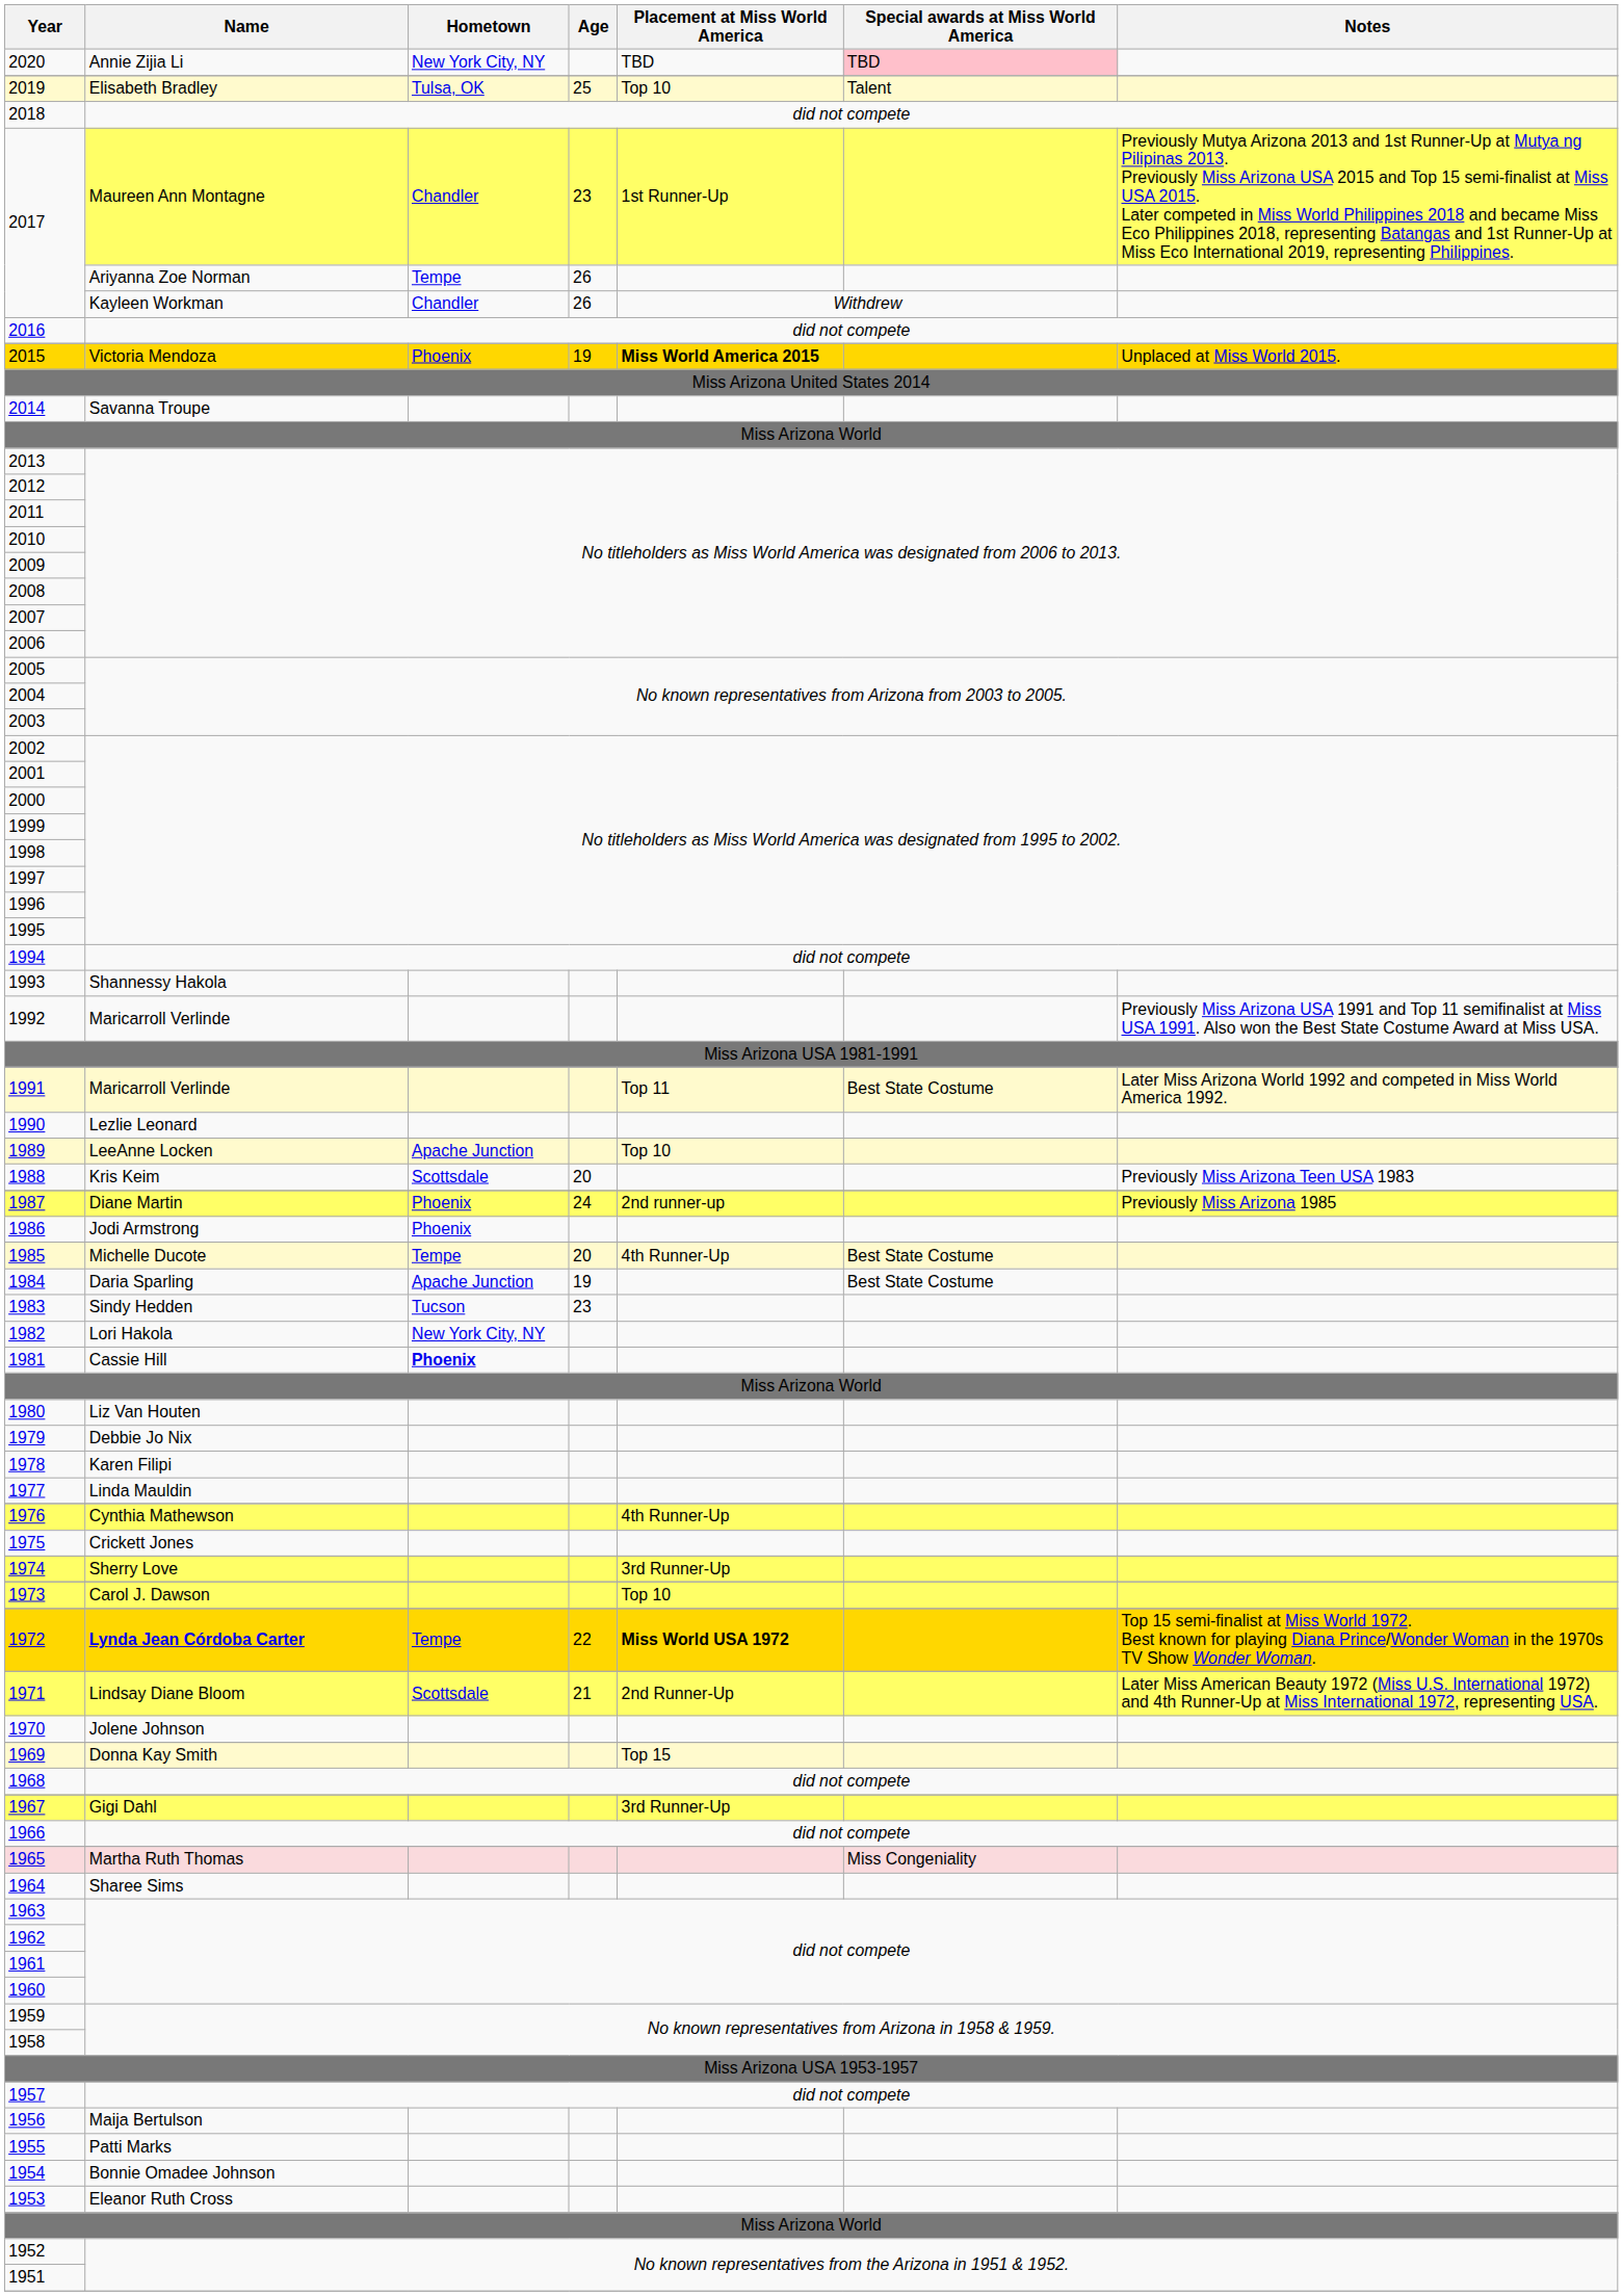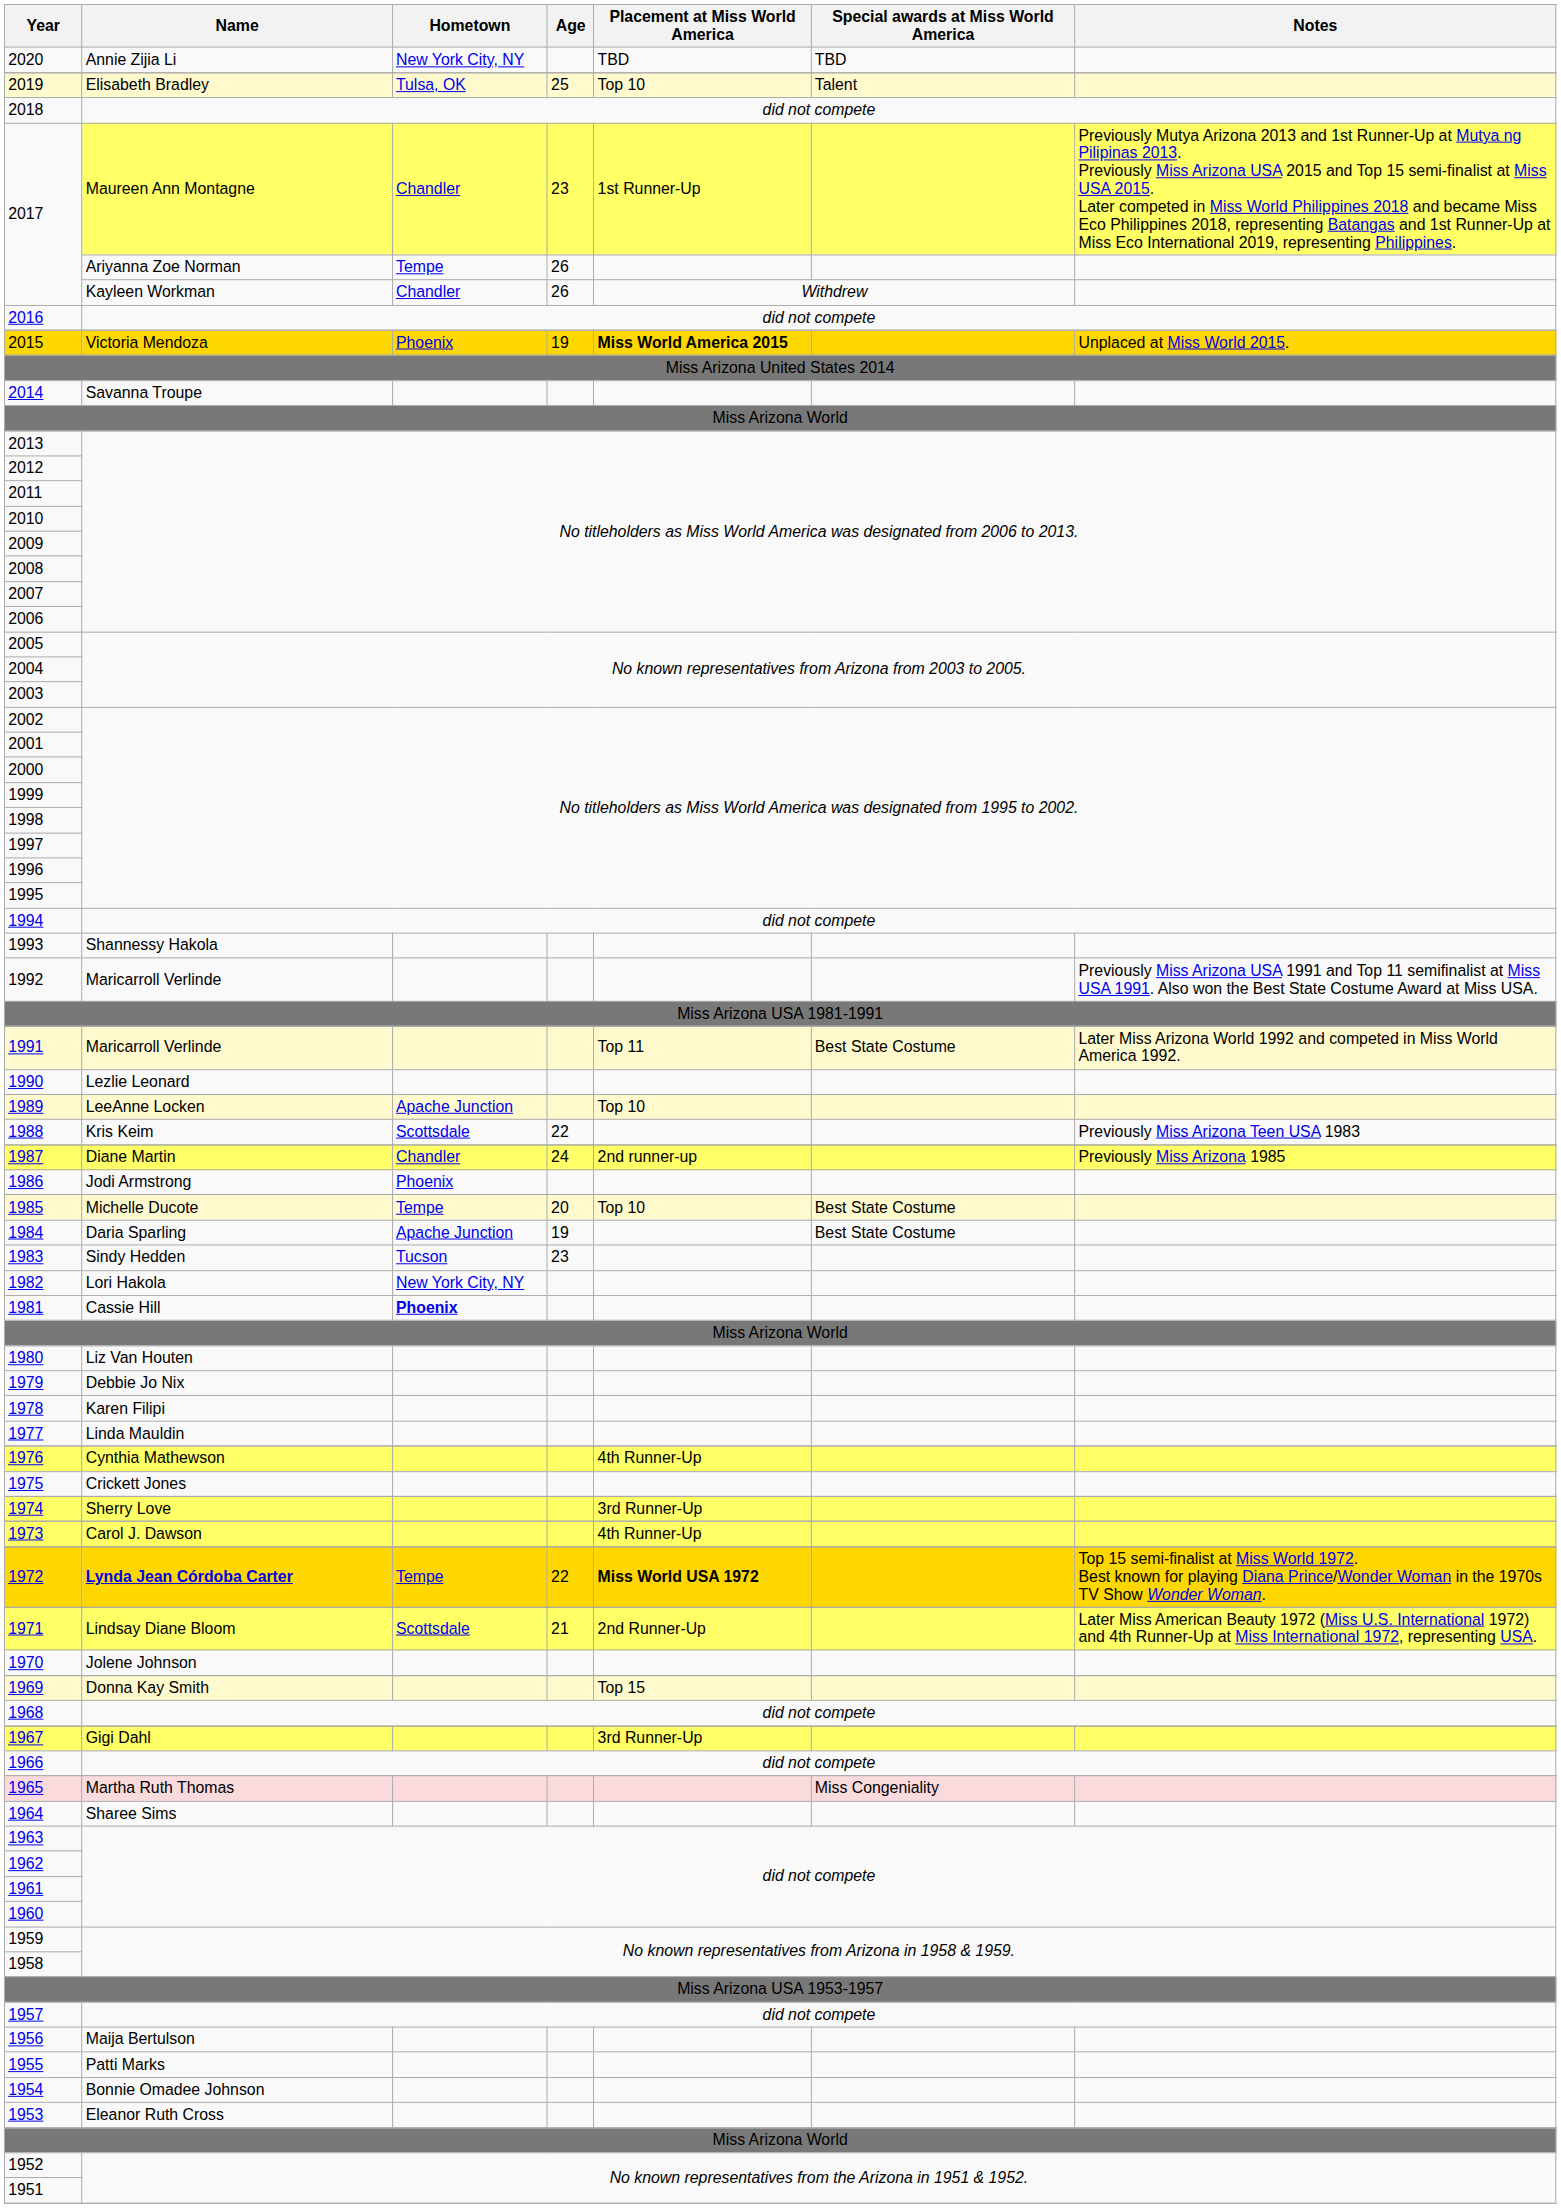 <table class="wikitable">
 <tr>
 <th width="5%">Year</th>
 <th width="20%">Name</th>
 <th width="10%">Hometown</th>
 <th width="3%">Age<br></th>
 <th width="14%">Placement at Miss World America</th>
 <th width="17%">Special awards at Miss World America</th>
 <th width="31%">Notes</th>
 </tr>
 <tr>
 <td>2020</td>
 <td>Annie Zijia Li</td>
 <td><a href='#'>New York City, NY</a></td>
 <td></td>
 <td>TBD</td>
-<td style="background: pink;">TBD</td>
+<td>TBD</td>
 <td></td>
 </tr>
 <tr>
 </tr>
 <tr style="background-color:#FFFACD;">
 <td>2019</td>
 <td>Elisabeth Bradley</td>
 <td><a href='#'>Tulsa, OK</a></td>
 <td>25</td>
 <td>Top 10</td>
 <td>Talent</td>
 <td></td>
 </tr>
 <tr>
 <td>2018</td>
 <td colspan="6" align="center"><em>did not compete</em></td>
 </tr>
 <tr>
 <td rowspan="3">2017</td>
 <td style="background-color:#FFFF66;">Maureen Ann Montagne</td>
 <td style="background-color:#FFFF66;"><a href='#'>Chandler</a></td>
 <td style="background-color:#FFFF66;">23</td>
 <td style="background-color:#FFFF66;">1st Runner-Up</td>
 <td style="background-color:#FFFF66;"></td>
 <td style="background-color:#FFFF66;">Previously Mutya Arizona 2013 and 1st Runner-Up at <a href='#'>Mutya ng Pilipinas 2013</a>.<br>Previously <a href='#'>Miss Arizona USA</a> 2015 and Top 15 semi-finalist at <a href='#'>Miss USA 2015</a>.<br>Later competed in <a href='#'>Miss World Philippines 2018</a> and became Miss Eco Philippines 2018, representing <a href='#'>Batangas</a> and 1st Runner-Up at Miss Eco International 2019, representing <a href='#'>Philippines</a>.</td>
 </tr>
 <tr>
 <td>Ariyanna Zoe Norman</td>
 <td><a href='#'>Tempe</a></td>
 <td>26</td>
 <td></td>
 <td></td>
 <td></td>
 </tr>
 <tr>
 <td>Kayleen Workman</td>
 <td><a href='#'>Chandler</a></td>
 <td>26</td>
 <td colspan="2" align="center"><em>Withdrew</em></td>
 <td></td>
 </tr>
 <tr>
 <td><a href='#'>2016</a></td>
 <td colspan="6" align="center"><em>did not compete</em></td>
 </tr>
 <tr>
 </tr>
 <tr style="background-color:GOLD;">
 <td>2015</td>
 <td>Victoria Mendoza</td>
 <td><a href='#'>Phoenix</a></td>
 <td>19</td>
 <td><strong>Miss World America 2015</strong></td>
 <td></td>
 <td>Unplaced at <a href='#'>Miss World 2015</a>.</td>
 </tr>
 <tr bgcolor="#787878" align="center">
 <td colspan="7"><span>Miss Arizona United States 2014</span></td>
 </tr>
 <tr>
 <td><a href='#'>2014</a></td>
 <td>Savanna Troupe</td>
 <td></td>
 <td></td>
 <td></td>
 <td></td>
 <td></td>
 </tr>
 <tr bgcolor="#787878" align="center">
 <td colspan="7"><span>Miss Arizona World</span></td>
 </tr>
 <tr>
 <td>2013</td>
 <td colspan="6" rowspan="8" align="center"><em>No titleholders as Miss World America was designated from 2006 to 2013.</em></td>
 </tr>
 <tr>
 <td>2012</td>
 </tr>
 <tr>
 <td>2011</td>
 </tr>
 <tr>
 <td>2010</td>
 </tr>
 <tr>
 <td>2009</td>
 </tr>
 <tr>
 <td>2008</td>
 </tr>
 <tr>
 <td>2007</td>
 </tr>
 <tr>
 <td>2006</td>
 </tr>
 <tr>
 <td>2005</td>
 <td colspan="6" rowspan="3" align="center"><em>No known representatives from Arizona from 2003 to 2005.</em></td>
 </tr>
 <tr>
 <td>2004</td>
 </tr>
 <tr>
 <td>2003</td>
 </tr>
 <tr>
 <td>2002</td>
 <td colspan="6" rowspan="8" align="center"><em>No titleholders as Miss World America was designated from 1995 to 2002.</em></td>
 </tr>
 <tr>
 <td>2001</td>
 </tr>
 <tr>
 <td>2000</td>
 </tr>
 <tr>
 <td>1999</td>
 </tr>
 <tr>
 <td>1998</td>
 </tr>
 <tr>
 <td>1997</td>
 </tr>
 <tr>
 <td>1996</td>
 </tr>
 <tr>
 <td>1995</td>
 </tr>
 <tr>
 <td><a href='#'>1994</a></td>
 <td colspan="6" align="center"><em>did not compete</em></td>
 </tr>
 <tr>
 <td>1993</td>
 <td>Shannessy Hakola</td>
 <td></td>
 <td></td>
 <td></td>
 <td></td>
 <td></td>
 </tr>
 <tr>
 <td>1992</td>
 <td>Maricarroll Verlinde</td>
 <td></td>
 <td></td>
 <td></td>
 <td></td>
 <td>Previously <a href='#'>Miss Arizona USA</a> 1991 and Top 11 semifinalist at <a href='#'>Miss USA 1991</a>. Also won the Best State Costume Award at Miss USA.</td>
 </tr>
 <tr bgcolor="#787878" align="center">
 <td colspan="7"><span>Miss Arizona USA 1981-1991</span></td>
 </tr>
 <tr>
 </tr>
 <tr style="background-color:#FFFACD;">
 <td><a href='#'>1991</a></td>
 <td>Maricarroll Verlinde</td>
 <td></td>
 <td></td>
 <td>Top 11</td>
 <td>Best State Costume</td>
 <td>Later Miss Arizona World 1992 and competed in Miss World America 1992.</td>
 </tr>
 <tr>
 <td><a href='#'>1990</a></td>
 <td>Lezlie Leonard</td>
 <td></td>
 <td></td>
 <td></td>
 <td></td>
 <td></td>
 </tr>
 <tr>
 </tr>
 <tr style="background-color:#FFFACD;">
 <td><a href='#'>1989</a></td>
 <td>LeeAnne Locken</td>
 <td><a href='#'>Apache Junction</a></td>
 <td></td>
 <td>Top 10</td>
 <td></td>
 <td></td>
 </tr>
 <tr>
 <td><a href='#'>1988</a></td>
 <td>Kris Keim</td>
 <td><a href='#'>Scottsdale</a></td>
-<td>20</td>
+<td>22</td>
 <td></td>
 <td></td>
 <td>Previously <a href='#'>Miss Arizona Teen USA</a> 1983</td>
 </tr>
 <tr>
 </tr>
 <tr style="background-color:#FFFF66;">
 <td><a href='#'>1987</a></td>
 <td>Diane Martin</td>
-<td><a href='#'>Phoenix</a></td>
+<td><a href='#'>Chandler</a></td>
 <td>24</td>
 <td>2nd runner-up</td>
 <td></td>
 <td>Previously <a href='#'>Miss Arizona</a> 1985</td>
 </tr>
 <tr>
 <td><a href='#'>1986</a></td>
 <td>Jodi Armstrong</td>
 <td><a href='#'>Phoenix</a></td>
 <td></td>
 <td></td>
 <td></td>
 <td></td>
 </tr>
 <tr>
 </tr>
 <tr style="background-color:#FFFACD;">
 <td><a href='#'>1985</a></td>
 <td>Michelle Ducote</td>
 <td><a href='#'>Tempe</a></td>
 <td>20</td>
-<td>4th Runner-Up</td>
+<td>Top 10</td>
 <td>Best State Costume</td>
 <td></td>
 </tr>
 <tr>
 <td><a href='#'>1984</a></td>
 <td>Daria Sparling</td>
 <td><a href='#'>Apache Junction</a></td>
 <td>19</td>
 <td></td>
 <td>Best State Costume</td>
 <td></td>
 </tr>
 <tr>
 <td><a href='#'>1983</a></td>
 <td>Sindy Hedden</td>
 <td><a href='#'>Tucson</a></td>
 <td>23</td>
 <td></td>
 <td></td>
 <td></td>
 </tr>
 <tr>
 <td><a href='#'>1982</a></td>
 <td>Lori Hakola</td>
 <td><a href='#'>New York City, NY</a></td>
 <td></td>
 <td></td>
 <td></td>
 <td></td>
 </tr>
 <tr>
 <td><a href='#'>1981</a></td>
 <td>Cassie Hill</td>
 <td><strong><a href='#'>Phoenix</a></strong></td>
 <td></td>
 <td></td>
 <td></td>
 <td></td>
 </tr>
 <tr bgcolor="#787878" align="center">
 <td colspan="7"><span>Miss Arizona World</span></td>
 </tr>
 <tr>
 <td><a href='#'>1980</a></td>
 <td>Liz Van Houten</td>
 <td></td>
 <td></td>
 <td></td>
 <td></td>
 <td></td>
 </tr>
 <tr>
 <td><a href='#'>1979</a></td>
 <td>Debbie Jo Nix</td>
 <td></td>
 <td></td>
 <td></td>
 <td></td>
 <td></td>
 </tr>
 <tr>
 <td><a href='#'>1978</a></td>
 <td>Karen Filipi</td>
 <td></td>
 <td></td>
 <td></td>
 <td></td>
 <td></td>
 </tr>
 <tr>
 <td><a href='#'>1977</a></td>
 <td>Linda Mauldin</td>
 <td></td>
 <td></td>
 <td></td>
 <td></td>
 <td></td>
 </tr>
 <tr>
 </tr>
 <tr style="background-color:#FFFF66;">
 <td><a href='#'>1976</a></td>
 <td>Cynthia Mathewson</td>
 <td></td>
 <td></td>
 <td>4th Runner-Up</td>
 <td></td>
 <td></td>
 </tr>
 <tr>
 <td><a href='#'>1975</a></td>
 <td>Crickett Jones</td>
 <td></td>
 <td></td>
 <td></td>
 <td></td>
 <td></td>
 </tr>
 <tr>
 </tr>
 <tr style="background-color:#FFFF66;">
 <td><a href='#'>1974</a></td>
 <td>Sherry Love</td>
 <td></td>
 <td></td>
 <td>3rd Runner-Up</td>
 <td></td>
 <td></td>
 </tr>
 <tr>
 </tr>
 <tr style="background-color:#FFFF66;">
 <td><a href='#'>1973</a></td>
 <td>Carol J. Dawson</td>
 <td></td>
 <td></td>
-<td>Top 10</td>
+<td>4th Runner-Up</td>
 <td></td>
 <td></td>
 </tr>
 <tr>
 </tr>
 <tr style="background-color:GOLD;">
 <td><a href='#'>1972</a></td>
 <td><strong><a href='#'>Lynda Jean Córdoba Carter</a></strong></td>
 <td><a href='#'>Tempe</a></td>
 <td>22</td>
 <td><strong>Miss World USA 1972</strong></td>
 <td></td>
 <td>Top 15 semi-finalist at <a href='#'>Miss World 1972</a>.<br>Best known for playing <a href='#'>Diana Prince</a>/<a href='#'>Wonder Woman</a> in the 1970s TV Show <a href='#'><em>Wonder Woman</em></a>.</td>
 </tr>
 <tr>
 </tr>
 <tr style="background-color:#FFFF66;">
 <td><a href='#'>1971</a></td>
 <td>Lindsay Diane Bloom</td>
 <td><a href='#'>Scottsdale</a></td>
 <td>21</td>
 <td>2nd Runner-Up</td>
 <td></td>
 <td>Later Miss American Beauty 1972 (<a href='#'>Miss U.S. International</a> 1972) and 4th Runner-Up at <a href='#'>Miss International 1972</a>, representing <a href='#'>USA</a>.</td>
 </tr>
 <tr>
 <td><a href='#'>1970</a></td>
 <td>Jolene Johnson</td>
 <td></td>
 <td></td>
 <td></td>
 <td></td>
 <td></td>
 </tr>
 <tr>
 </tr>
 <tr style="background-color:#FFFACD;">
 <td><a href='#'>1969</a></td>
 <td>Donna Kay Smith</td>
 <td></td>
 <td></td>
 <td>Top 15</td>
 <td></td>
 <td></td>
 </tr>
 <tr>
 <td><a href='#'>1968</a></td>
 <td colspan="6" align="center"><em>did not compete</em></td>
 </tr>
 <tr>
 </tr>
 <tr style="background-color:#FFFF66;">
 <td><a href='#'>1967</a></td>
 <td>Gigi Dahl</td>
 <td></td>
 <td></td>
 <td>3rd Runner-Up</td>
 <td></td>
 <td></td>
 </tr>
 <tr>
 <td><a href='#'>1966</a></td>
 <td colspan="6" align="center"><em>did not compete</em></td>
 </tr>
 <tr>
 </tr>
 <tr style="background-color:#FADADD;">
 <td><a href='#'>1965</a></td>
 <td>Martha Ruth Thomas</td>
 <td></td>
 <td></td>
 <td></td>
 <td>Miss Congeniality</td>
 <td></td>
 </tr>
 <tr>
 <td><a href='#'>1964</a></td>
 <td>Sharee Sims</td>
 <td></td>
 <td></td>
 <td></td>
 <td></td>
 <td></td>
 </tr>
 <tr>
 <td><a href='#'>1963</a></td>
 <td colspan="6" rowspan="4" align="center"><em>did not compete</em></td>
 </tr>
 <tr>
 <td><a href='#'>1962</a></td>
 </tr>
 <tr>
 <td><a href='#'>1961</a></td>
 </tr>
 <tr>
 <td><a href='#'>1960</a></td>
 </tr>
 <tr>
 <td>1959</td>
 <td colspan="6" rowspan="2" align="center"><em>No known representatives from Arizona in 1958 & 1959.</em></td>
 </tr>
 <tr>
 <td>1958</td>
 </tr>
 <tr bgcolor="#787878" align="center">
 <td colspan="7"><span>Miss Arizona USA 1953-1957</span></td>
 </tr>
 <tr>
 <td><a href='#'>1957</a></td>
 <td colspan="6" align="center"><em>did not compete</em></td>
 </tr>
 <tr>
 <td><a href='#'>1956</a></td>
 <td>Maija Bertulson</td>
 <td></td>
 <td></td>
 <td></td>
 <td></td>
 <td></td>
 </tr>
 <tr>
 <td><a href='#'>1955</a></td>
 <td>Patti Marks</td>
 <td></td>
 <td></td>
 <td></td>
 <td></td>
 <td></td>
 </tr>
 <tr>
 <td><a href='#'>1954</a></td>
 <td>Bonnie Omadee Johnson</td>
 <td></td>
 <td></td>
 <td></td>
 <td></td>
 <td></td>
 </tr>
 <tr>
 <td><a href='#'>1953</a></td>
 <td>Eleanor Ruth Cross</td>
 <td></td>
 <td></td>
 <td></td>
 <td></td>
 <td></td>
 </tr>
 <tr>
 </tr>
 <tr bgcolor="#787878" align="center">
 <td colspan="7"><span>Miss Arizona World</span></td>
 </tr>
 <tr>
 <td>1952</td>
 <td colspan="6" rowspan="2" align="center"><em>No known representatives from the Arizona in 1951 & 1952.</em></td>
 </tr>
 <tr>
 <td>1951</td>
 </tr>
 <tr>
 </tr>
 </table>
